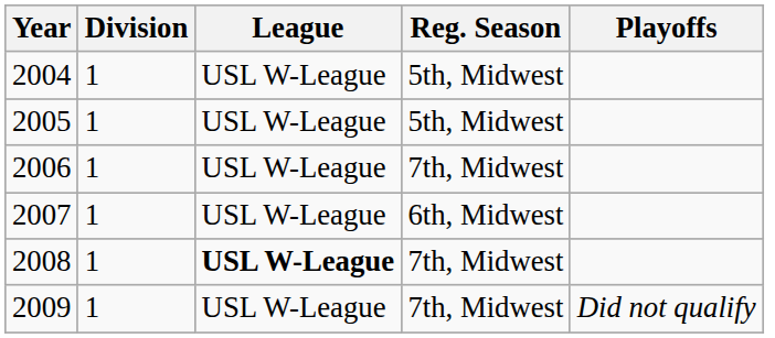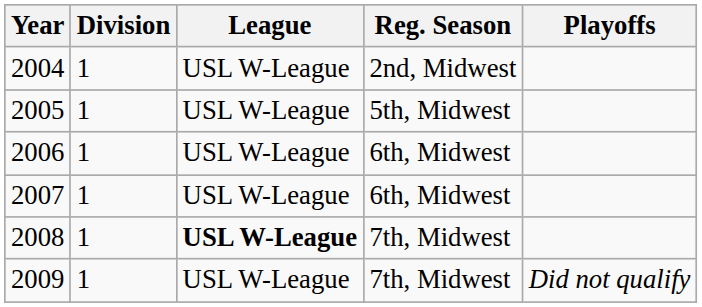 <table class="wikitable">
 <tr>
 <th>Year</th>
 <th>Division</th>
 <th>League</th>
 <th>Reg. Season</th>
 <th>Playoffs</th>
 </tr>
 <tr>
 <td>2004</td>
 <td>1</td>
 <td>USL W-League</td>
-<td>5th, Midwest</td>
+<td>2nd, Midwest</td>
 <td></td>
 </tr>
 <tr>
 <td>2005</td>
 <td>1</td>
 <td>USL W-League</td>
 <td>5th, Midwest</td>
 <td></td>
 </tr>
 <tr>
 <td>2006</td>
 <td>1</td>
 <td>USL W-League</td>
-<td>7th, Midwest</td>
+<td>6th, Midwest</td>
 <td></td>
 </tr>
 <tr>
 <td>2007</td>
 <td>1</td>
 <td>USL W-League</td>
 <td>6th, Midwest</td>
 <td></td>
 </tr>
 <tr>
 <td>2008</td>
 <td>1</td>
 <td><strong>USL W-League</strong></td>
 <td>7th, Midwest</td>
 <td></td>
 </tr>
 <tr>
 <td>2009</td>
 <td>1</td>
 <td>USL W-League</td>
 <td>7th, Midwest</td>
 <td><em>Did not qualify</em></td>
 </tr>
 </table>
